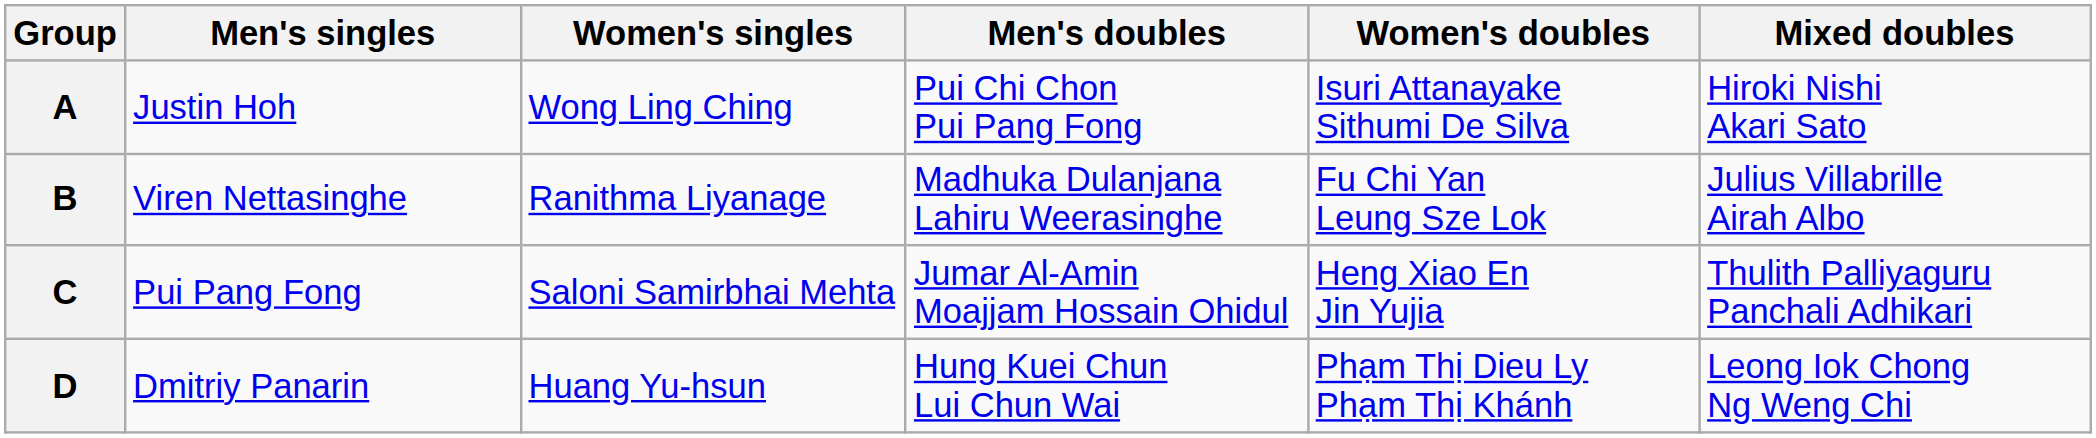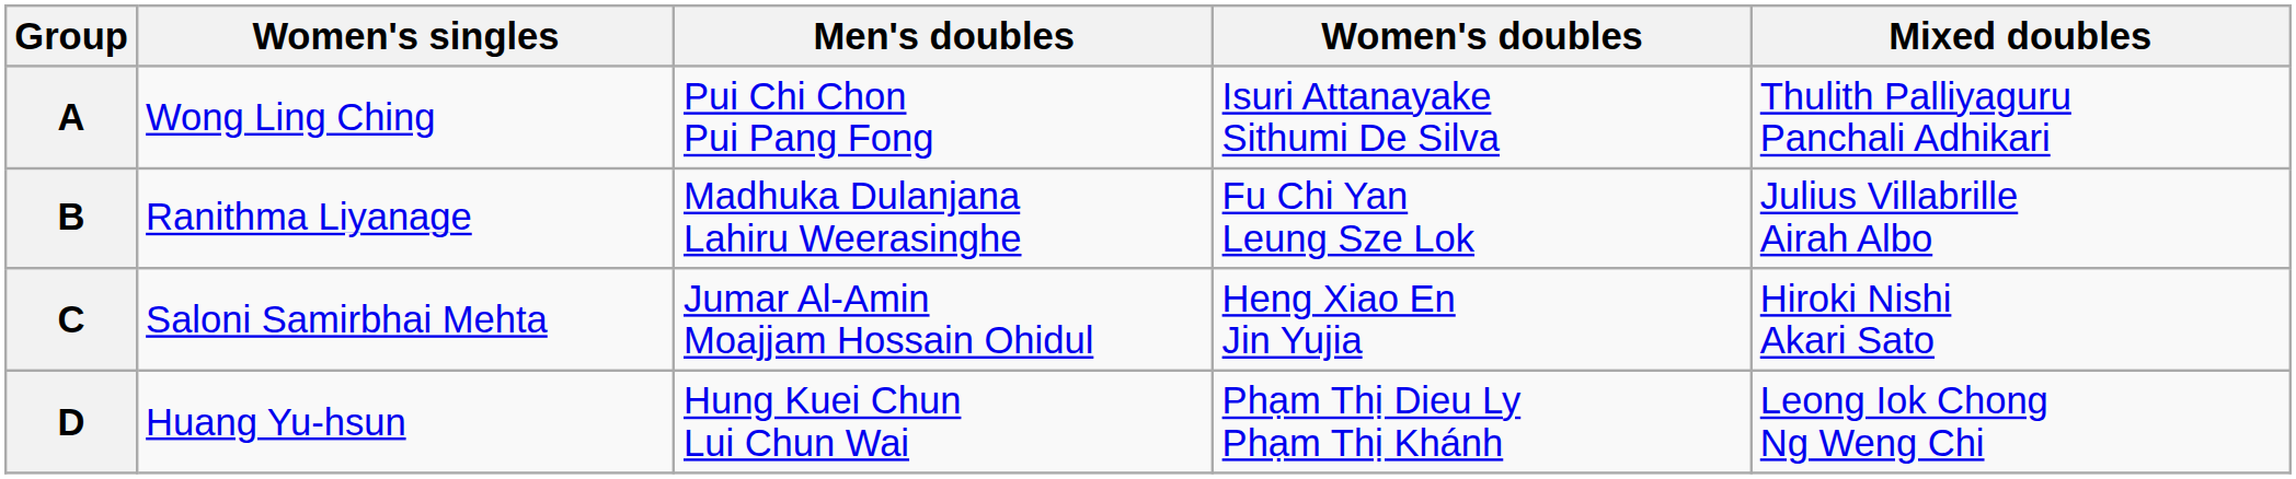 <table class="wikitable" style="font-size:90%">
 <tr>
 <th>Group</th>
-<th width="200">Men's singles</th>
 <th width="200">Women's singles</th>
 <th width="200">Men's doubles</th>
 <th width="200">Women's doubles</th>
 <th width="200">Mixed doubles</th>
 </tr>
 <tr>
 <th>A</th>
-<td> <a href='#'>Justin Hoh</a></td>
 <td> <a href='#'>Wong Ling Ching</a></td>
 <td> <a href='#'>Pui Chi Chon</a><br> <a href='#'>Pui Pang Fong</a></td>
 <td> <a href='#'>Isuri Attanayake</a><br> <a href='#'>Sithumi De Silva</a></td>
-<td> <a href='#'>Hiroki Nishi</a><br> <a href='#'>Akari Sato</a></td>
+<td> <a href='#'>Thulith Palliyaguru</a><br> <a href='#'>Panchali Adhikari</a></td>
 </tr>
 <tr>
 <th>B</th>
-<td> <a href='#'>Viren Nettasinghe</a></td>
 <td> <a href='#'>Ranithma Liyanage</a></td>
 <td> <a href='#'>Madhuka Dulanjana</a><br> <a href='#'>Lahiru Weerasinghe</a></td>
 <td> <a href='#'>Fu Chi Yan</a><br> <a href='#'>Leung Sze Lok</a></td>
 <td> <a href='#'>Julius Villabrille</a><br> <a href='#'>Airah Albo</a></td>
 </tr>
 <tr>
 <th>C</th>
-<td> <a href='#'>Pui Pang Fong</a></td>
 <td> <a href='#'>Saloni Samirbhai Mehta</a></td>
 <td> <a href='#'>Jumar Al-Amin</a><br> <a href='#'>Moajjam Hossain Ohidul</a></td>
 <td> <a href='#'>Heng Xiao En</a><br> <a href='#'>Jin Yujia</a></td>
-<td> <a href='#'>Thulith Palliyaguru</a><br> <a href='#'>Panchali Adhikari</a></td>
+<td> <a href='#'>Hiroki Nishi</a><br> <a href='#'>Akari Sato</a></td>
 </tr>
 <tr>
 <th>D</th>
-<td> <a href='#'>Dmitriy Panarin</a></td>
 <td> <a href='#'>Huang Yu-hsun</a></td>
 <td> <a href='#'>Hung Kuei Chun</a><br> <a href='#'>Lui Chun Wai</a></td>
 <td> <a href='#'>Phạm Thị Dieu Ly</a><br> <a href='#'>Phạm Thị Khánh</a></td>
 <td> <a href='#'>Leong Iok Chong</a><br> <a href='#'>Ng Weng Chi</a></td>
 </tr>
 </table>
